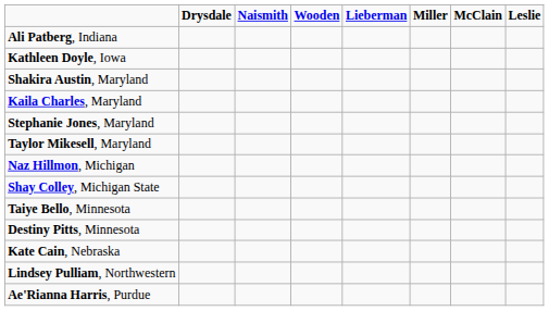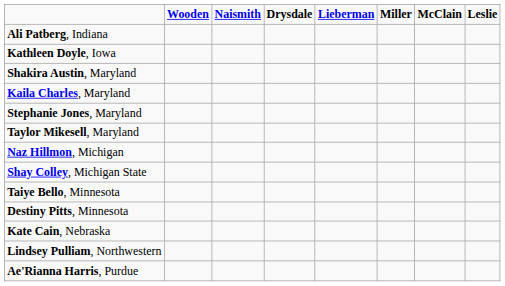 <table class="wikitable" style="white-space:nowrap; font-size:90%;">
 <tr>
 <td></td>
+<td><strong><a href='#'>Wooden</a></strong></td>
+<td><strong><a href='#'>Naismith</a></strong></td>
 <td><strong>Drysdale</strong></td>
-<td><strong><a href='#'>Naismith</a></strong></td>
-<td><strong><a href='#'>Wooden</a></strong></td>
 <td><strong><a href='#'>Lieberman</a></strong></td>
 <td><strong>Miller</strong></td>
 <td><strong>McClain</strong></td>
 <td><strong>Leslie</strong></td>
 </tr>
 <tr>
 <td><strong>Ali Patberg</strong>, Indiana</td>
 <td></td>
 <td></td>
 <td></td>
 <td></td>
 <td></td>
 <td></td>
 <td></td>
 </tr>
 <tr>
 <td><strong>Kathleen Doyle</strong>, Iowa</td>
 <td></td>
 <td></td>
 <td></td>
 <td></td>
 <td></td>
 <td></td>
 <td></td>
 </tr>
 <tr>
 <td><strong>Shakira Austin</strong>, Maryland</td>
 <td></td>
 <td></td>
 <td></td>
 <td></td>
 <td></td>
 <td></td>
 <td></td>
 </tr>
 <tr>
 <td><strong><a href='#'>Kaila Charles</a></strong>, Maryland</td>
 <td></td>
 <td></td>
 <td></td>
 <td></td>
 <td></td>
 <td></td>
 <td></td>
 </tr>
 <tr>
 <td><strong>Stephanie Jones</strong>, Maryland</td>
 <td></td>
 <td></td>
 <td></td>
 <td></td>
 <td></td>
 <td></td>
 <td></td>
 </tr>
 <tr>
 <td><strong>Taylor Mikesell</strong>, Maryland</td>
 <td></td>
 <td></td>
 <td></td>
 <td></td>
 <td></td>
 <td></td>
 <td></td>
 </tr>
 <tr>
 <td><strong><a href='#'>Naz Hillmon</a></strong>, Michigan</td>
 <td></td>
 <td></td>
 <td></td>
 <td></td>
 <td></td>
 <td></td>
 <td></td>
 </tr>
 <tr>
 <td><strong><a href='#'>Shay Colley</a></strong>, Michigan State</td>
 <td></td>
 <td></td>
 <td></td>
 <td></td>
 <td></td>
 <td></td>
 <td></td>
 </tr>
 <tr>
 <td><strong>Taiye Bello</strong>, Minnesota</td>
 <td></td>
 <td></td>
 <td></td>
 <td></td>
 <td></td>
 <td></td>
 <td></td>
 </tr>
 <tr>
 <td><strong>Destiny Pitts</strong>, Minnesota</td>
 <td></td>
 <td></td>
 <td></td>
 <td></td>
 <td></td>
 <td></td>
 <td></td>
 </tr>
 <tr>
 <td><strong>Kate Cain</strong>, Nebraska</td>
 <td></td>
 <td></td>
 <td></td>
 <td></td>
 <td></td>
 <td></td>
 <td></td>
 </tr>
 <tr>
 <td><strong>Lindsey Pulliam</strong>, Northwestern</td>
 <td></td>
 <td></td>
 <td></td>
 <td></td>
 <td></td>
 <td></td>
 <td></td>
 </tr>
 <tr>
 <td><strong>Ae'Rianna Harris</strong>, Purdue</td>
 <td></td>
 <td></td>
 <td></td>
 <td></td>
 <td></td>
 <td></td>
 <td></td>
 </tr>
 </table>
